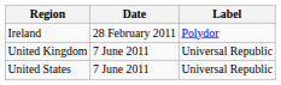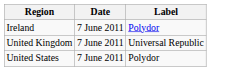 <table class="wikitable">
 <tr>
 <th>Region</th>
 <th>Date</th>
 <th>Label</th>
 </tr>
 <tr>
 <td>Ireland</td>
-<td>28 February 2011</td>
+<td>7 June 2011</td>
 <td><a href='#'>Polydor</a></td>
 </tr>
 <tr>
 <td>United Kingdom</td>
 <td>7 June 2011</td>
 <td>Universal Republic</td>
 </tr>
 <tr>
 <td>United States</td>
 <td>7 June 2011</td>
-<td>Universal Republic</td>
+<td>Polydor</td>
 </tr>
 </table>
